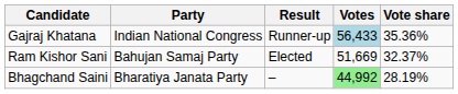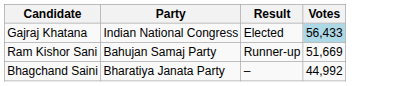 <table class="wikitable">
 <tr>
 <th>Candidate</th>
 <th>Party</th>
 <th>Result</th>
 <th>Votes</th>
-<th>Vote share</th>
 </tr>
 <tr>
 <td>Gajraj Khatana</td>
 <td> Indian National Congress</td>
-<td>Runner-up</td>
+<td>Elected</td>
 <td style="background: lightblue;">56,433</td>
-<td>35.36%</td>
 </tr>
 <tr>
 <td>Ram Kishor Sani</td>
 <td> Bahujan Samaj Party</td>
-<td>Elected</td>
+<td>Runner-up</td>
 <td>51,669</td>
-<td>32.37%</td>
 </tr>
 <tr>
 <td>Bhagchand Saini</td>
 <td> Bharatiya Janata Party</td>
 <td>–</td>
-<td style="background: lightgreen;">44,992</td>
-<td>28.19%</td>
+<td>44,992</td>
 </tr>
 </table>
